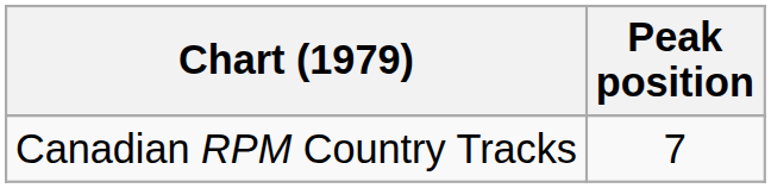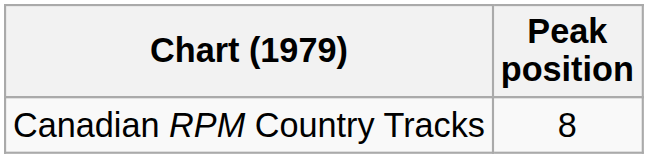 <table class="wikitable sortable">
 <tr>
 <th align="left">Chart (1979)</th>
 <th align="center">Peak<br>position</th>
 </tr>
 <tr>
 </tr>
 <tr>
 <td align="left">Canadian <em>RPM</em> Country Tracks</td>
-<td align="center">7</td>
+<td align="center">8</td>
 </tr>
 </table>
